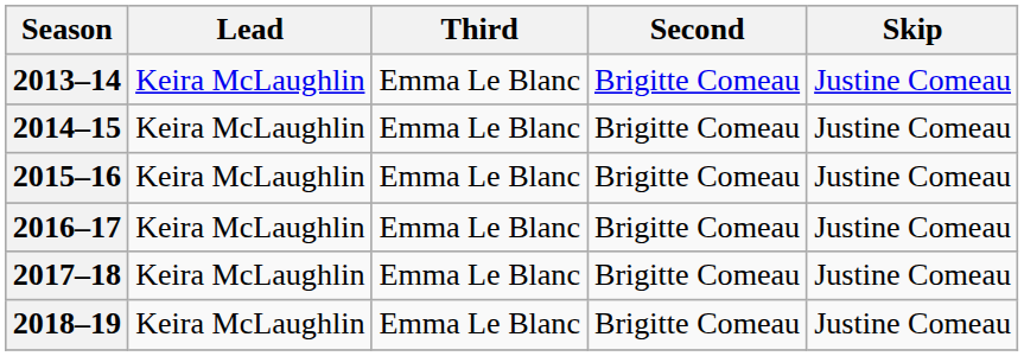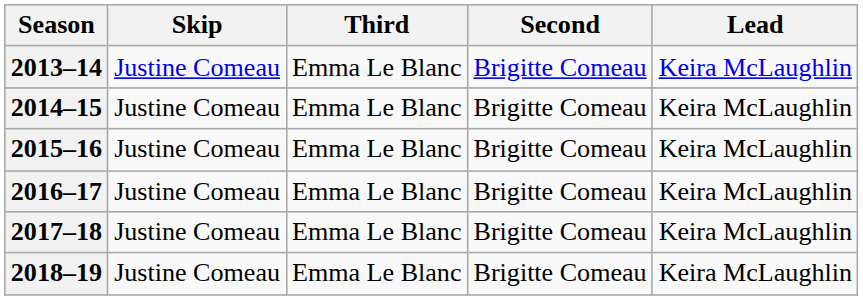 <table class="wikitable">
 <tr>
 <th scope="col">Season</th>
-<th scope="col">Lead</th>
+<th scope="col">Skip</th>
 <th scope="col">Third</th>
 <th scope="col">Second</th>
-<th scope="col">Skip</th>
+<th scope="col">Lead</th>
 </tr>
 <tr>
 <th scope="row">2013–14</th>
-<td><a href='#'>Keira McLaughlin</a></td>
+<td><a href='#'>Justine Comeau</a></td>
 <td>Emma Le Blanc</td>
 <td><a href='#'>Brigitte Comeau</a></td>
-<td><a href='#'>Justine Comeau</a></td>
+<td><a href='#'>Keira McLaughlin</a></td>
 </tr>
 <tr>
 <th scope="row">2014–15</th>
-<td>Keira McLaughlin</td>
+<td>Justine Comeau</td>
 <td>Emma Le Blanc</td>
 <td>Brigitte Comeau</td>
-<td>Justine Comeau</td>
+<td>Keira McLaughlin</td>
 </tr>
 <tr>
 <th scope="row">2015–16</th>
-<td>Keira McLaughlin</td>
+<td>Justine Comeau</td>
 <td>Emma Le Blanc</td>
 <td>Brigitte Comeau</td>
-<td>Justine Comeau</td>
+<td>Keira McLaughlin</td>
 </tr>
 <tr>
 <th scope="row">2016–17</th>
-<td>Keira McLaughlin</td>
+<td>Justine Comeau</td>
 <td>Emma Le Blanc</td>
 <td>Brigitte Comeau</td>
-<td>Justine Comeau</td>
+<td>Keira McLaughlin</td>
 </tr>
 <tr>
 <th scope="row">2017–18</th>
-<td>Keira McLaughlin</td>
+<td>Justine Comeau</td>
 <td>Emma Le Blanc</td>
 <td>Brigitte Comeau</td>
-<td>Justine Comeau</td>
+<td>Keira McLaughlin</td>
 </tr>
 <tr>
 <th scope="row">2018–19</th>
-<td>Keira McLaughlin</td>
+<td>Justine Comeau</td>
 <td>Emma Le Blanc</td>
 <td>Brigitte Comeau</td>
-<td>Justine Comeau</td>
+<td>Keira McLaughlin</td>
 </tr>
 </table>
